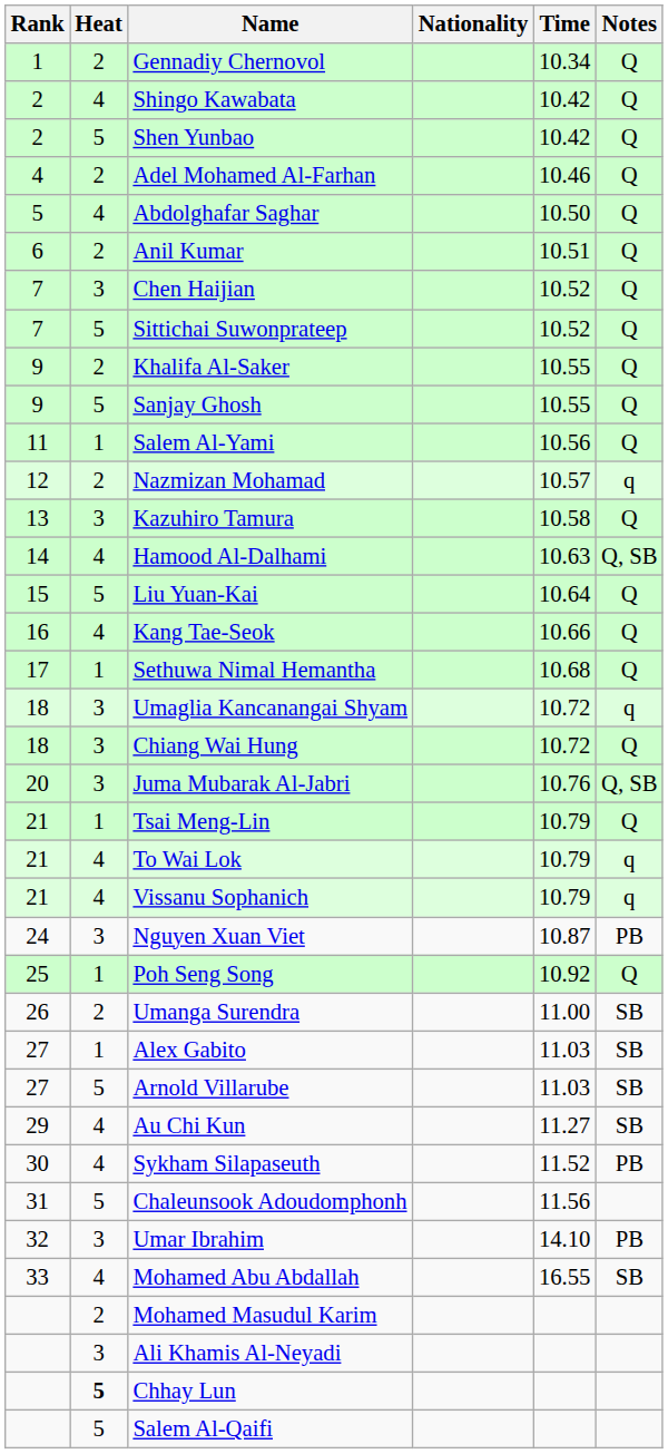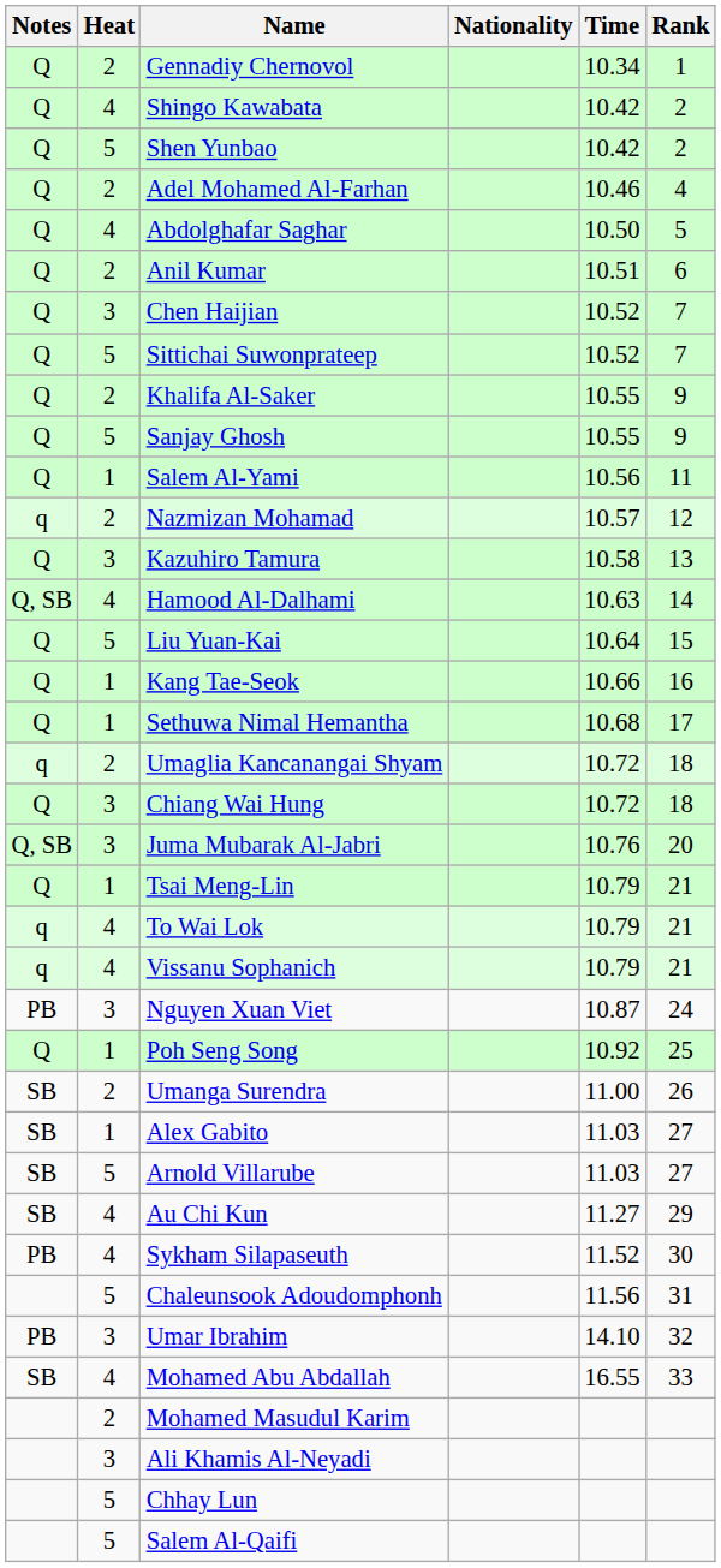 <table class="wikitable sortable" style="text-align:center; font-size:95%">
 <tr>
-<th>Rank</th>
+<th>Notes</th>
 <th>Heat</th>
 <th>Name</th>
 <th>Nationality</th>
 <th>Time</th>
-<th>Notes</th>
+<th>Rank</th>
 </tr>
 <tr bgcolor=ccffcc>
-<td>1</td>
+<td>Q</td>
 <td>2</td>
 <td align=left><a href='#'>Gennadiy Chernovol</a></td>
 <td align=left></td>
 <td>10.34</td>
-<td>Q</td>
+<td>1</td>
 </tr>
 <tr bgcolor=ccffcc>
-<td>2</td>
+<td>Q</td>
 <td>4</td>
 <td align=left><a href='#'>Shingo Kawabata</a></td>
 <td align=left></td>
 <td>10.42</td>
-<td>Q</td>
+<td>2</td>
 </tr>
 <tr bgcolor=ccffcc>
-<td>2</td>
+<td>Q</td>
 <td>5</td>
 <td align=left><a href='#'>Shen Yunbao</a></td>
 <td align=left></td>
 <td>10.42</td>
-<td>Q</td>
+<td>2</td>
 </tr>
 <tr bgcolor=ccffcc>
-<td>4</td>
+<td>Q</td>
 <td>2</td>
 <td align=left><a href='#'>Adel Mohamed Al-Farhan</a></td>
 <td align=left></td>
 <td>10.46</td>
-<td>Q</td>
+<td>4</td>
 </tr>
 <tr bgcolor=ccffcc>
-<td>5</td>
+<td>Q</td>
 <td>4</td>
 <td align=left><a href='#'>Abdolghafar Saghar</a></td>
 <td align=left></td>
 <td>10.50</td>
-<td>Q</td>
+<td>5</td>
 </tr>
 <tr bgcolor=ccffcc>
-<td>6</td>
+<td>Q</td>
 <td>2</td>
 <td align=left><a href='#'>Anil Kumar</a></td>
 <td align=left></td>
 <td>10.51</td>
-<td>Q</td>
+<td>6</td>
 </tr>
 <tr bgcolor=ccffcc>
-<td>7</td>
+<td>Q</td>
 <td>3</td>
 <td align=left><a href='#'>Chen Haijian</a></td>
 <td align=left></td>
 <td>10.52</td>
-<td>Q</td>
+<td>7</td>
 </tr>
 <tr bgcolor=ccffcc>
-<td>7</td>
+<td>Q</td>
 <td>5</td>
 <td align=left><a href='#'>Sittichai Suwonprateep</a></td>
 <td align=left></td>
 <td>10.52</td>
-<td>Q</td>
+<td>7</td>
 </tr>
 <tr bgcolor=ccffcc>
-<td>9</td>
+<td>Q</td>
 <td>2</td>
 <td align=left><a href='#'>Khalifa Al-Saker</a></td>
 <td align=left></td>
 <td>10.55</td>
-<td>Q</td>
+<td>9</td>
 </tr>
 <tr bgcolor=ccffcc>
-<td>9</td>
+<td>Q</td>
 <td>5</td>
 <td align=left><a href='#'>Sanjay Ghosh</a></td>
 <td align=left></td>
 <td>10.55</td>
-<td>Q</td>
+<td>9</td>
 </tr>
 <tr bgcolor=ccffcc>
-<td>11</td>
+<td>Q</td>
 <td>1</td>
 <td align=left><a href='#'>Salem Al-Yami</a></td>
 <td align=left></td>
 <td>10.56</td>
-<td>Q</td>
+<td>11</td>
 </tr>
 <tr bgcolor=ddffdd>
-<td>12</td>
+<td>q</td>
 <td>2</td>
 <td align=left><a href='#'>Nazmizan Mohamad</a></td>
 <td align=left></td>
 <td>10.57</td>
-<td>q</td>
+<td>12</td>
 </tr>
 <tr bgcolor=ccffcc>
-<td>13</td>
+<td>Q</td>
 <td>3</td>
 <td align=left><a href='#'>Kazuhiro Tamura</a></td>
 <td align=left></td>
 <td>10.58</td>
-<td>Q</td>
+<td>13</td>
 </tr>
 <tr bgcolor=ccffcc>
-<td>14</td>
+<td>Q, SB</td>
 <td>4</td>
 <td align=left><a href='#'>Hamood Al-Dalhami</a></td>
 <td align=left></td>
 <td>10.63</td>
-<td>Q, SB</td>
+<td>14</td>
 </tr>
 <tr bgcolor=ccffcc>
-<td>15</td>
+<td>Q</td>
 <td>5</td>
 <td align=left><a href='#'>Liu Yuan-Kai</a></td>
 <td align=left></td>
 <td>10.64</td>
-<td>Q</td>
+<td>15</td>
 </tr>
 <tr bgcolor=ccffcc>
-<td>16</td>
-<td>4</td>
+<td>Q</td>
+<td>1</td>
 <td align=left><a href='#'>Kang Tae-Seok</a></td>
 <td align=left></td>
 <td>10.66</td>
-<td>Q</td>
+<td>16</td>
 </tr>
 <tr bgcolor=ccffcc>
-<td>17</td>
+<td>Q</td>
 <td>1</td>
 <td align=left><a href='#'>Sethuwa Nimal Hemantha</a></td>
 <td align=left></td>
 <td>10.68</td>
-<td>Q</td>
+<td>17</td>
 </tr>
 <tr bgcolor=ddffdd>
-<td>18</td>
-<td>3</td>
+<td>q</td>
+<td>2</td>
 <td align=left><a href='#'>Umaglia Kancanangai Shyam</a></td>
 <td align=left></td>
 <td>10.72</td>
-<td>q</td>
+<td>18</td>
 </tr>
 <tr bgcolor=ccffcc>
-<td>18</td>
+<td>Q</td>
 <td>3</td>
 <td align=left><a href='#'>Chiang Wai Hung</a></td>
 <td align=left></td>
 <td>10.72</td>
-<td>Q</td>
+<td>18</td>
 </tr>
 <tr bgcolor=ccffcc>
-<td>20</td>
+<td>Q, SB</td>
 <td>3</td>
 <td align=left><a href='#'>Juma Mubarak Al-Jabri</a></td>
 <td align=left></td>
 <td>10.76</td>
-<td>Q, SB</td>
+<td>20</td>
 </tr>
 <tr bgcolor=ccffcc>
-<td>21</td>
+<td>Q</td>
 <td>1</td>
 <td align=left><a href='#'>Tsai Meng-Lin</a></td>
 <td align=left></td>
 <td>10.79</td>
-<td>Q</td>
+<td>21</td>
 </tr>
 <tr bgcolor=ddffdd>
-<td>21</td>
+<td>q</td>
 <td>4</td>
 <td align=left><a href='#'>To Wai Lok</a></td>
 <td align=left></td>
 <td>10.79</td>
-<td>q</td>
+<td>21</td>
 </tr>
 <tr bgcolor=ddffdd>
-<td>21</td>
+<td>q</td>
 <td>4</td>
 <td align=left><a href='#'>Vissanu Sophanich</a></td>
 <td align=left></td>
 <td>10.79</td>
-<td>q</td>
+<td>21</td>
 </tr>
 <tr>
-<td>24</td>
+<td>PB</td>
 <td>3</td>
 <td align=left><a href='#'>Nguyen Xuan Viet</a></td>
 <td align=left></td>
 <td>10.87</td>
-<td>PB</td>
+<td>24</td>
 </tr>
 <tr bgcolor=ccffcc>
-<td>25</td>
+<td>Q</td>
 <td>1</td>
 <td align=left><a href='#'>Poh Seng Song</a></td>
 <td align=left></td>
 <td>10.92</td>
-<td>Q</td>
+<td>25</td>
 </tr>
 <tr>
-<td>26</td>
+<td>SB</td>
 <td>2</td>
 <td align=left><a href='#'>Umanga Surendra</a></td>
 <td align=left></td>
 <td>11.00</td>
-<td>SB</td>
+<td>26</td>
 </tr>
 <tr>
-<td>27</td>
+<td>SB</td>
 <td>1</td>
 <td align=left><a href='#'>Alex Gabito</a></td>
 <td align=left></td>
 <td>11.03</td>
-<td>SB</td>
+<td>27</td>
 </tr>
 <tr>
-<td>27</td>
+<td>SB</td>
 <td>5</td>
 <td align=left><a href='#'>Arnold Villarube</a></td>
 <td align=left></td>
 <td>11.03</td>
-<td>SB</td>
+<td>27</td>
 </tr>
 <tr>
-<td>29</td>
+<td>SB</td>
 <td>4</td>
 <td align=left><a href='#'>Au Chi Kun</a></td>
 <td align=left></td>
 <td>11.27</td>
-<td>SB</td>
+<td>29</td>
 </tr>
 <tr>
-<td>30</td>
+<td>PB</td>
 <td>4</td>
 <td align=left><a href='#'>Sykham Silapaseuth</a></td>
 <td align=left></td>
 <td>11.52</td>
-<td>PB</td>
+<td>30</td>
 </tr>
 <tr>
-<td>31</td>
+<td></td>
 <td>5</td>
 <td align=left><a href='#'>Chaleunsook Adoudomphonh</a></td>
 <td align=left></td>
 <td>11.56</td>
-<td></td>
+<td>31</td>
 </tr>
 <tr>
-<td>32</td>
+<td>PB</td>
 <td>3</td>
 <td align=left><a href='#'>Umar Ibrahim</a></td>
 <td align=left></td>
 <td>14.10</td>
-<td>PB</td>
+<td>32</td>
 </tr>
 <tr>
-<td>33</td>
+<td>SB</td>
 <td>4</td>
 <td align=left><a href='#'>Mohamed Abu Abdallah</a></td>
 <td align=left></td>
 <td>16.55</td>
-<td>SB</td>
+<td>33</td>
 </tr>
 <tr>
 <td></td>
 <td>2</td>
 <td align=left><a href='#'>Mohamed Masudul Karim</a></td>
 <td align=left></td>
 <td></td>
 <td></td>
 </tr>
 <tr>
 <td></td>
 <td>3</td>
 <td align=left><a href='#'>Ali Khamis Al-Neyadi</a></td>
 <td align=left></td>
 <td></td>
 <td></td>
 </tr>
 <tr>
 <td></td>
-<td><strong>5</strong></td>
+<td>5</td>
 <td align=left><a href='#'>Chhay Lun</a></td>
 <td align=left></td>
 <td></td>
 <td></td>
 </tr>
 <tr>
 <td></td>
 <td>5</td>
 <td align=left><a href='#'>Salem Al-Qaifi</a></td>
 <td align=left></td>
 <td></td>
 <td></td>
 </tr>
 </table>
